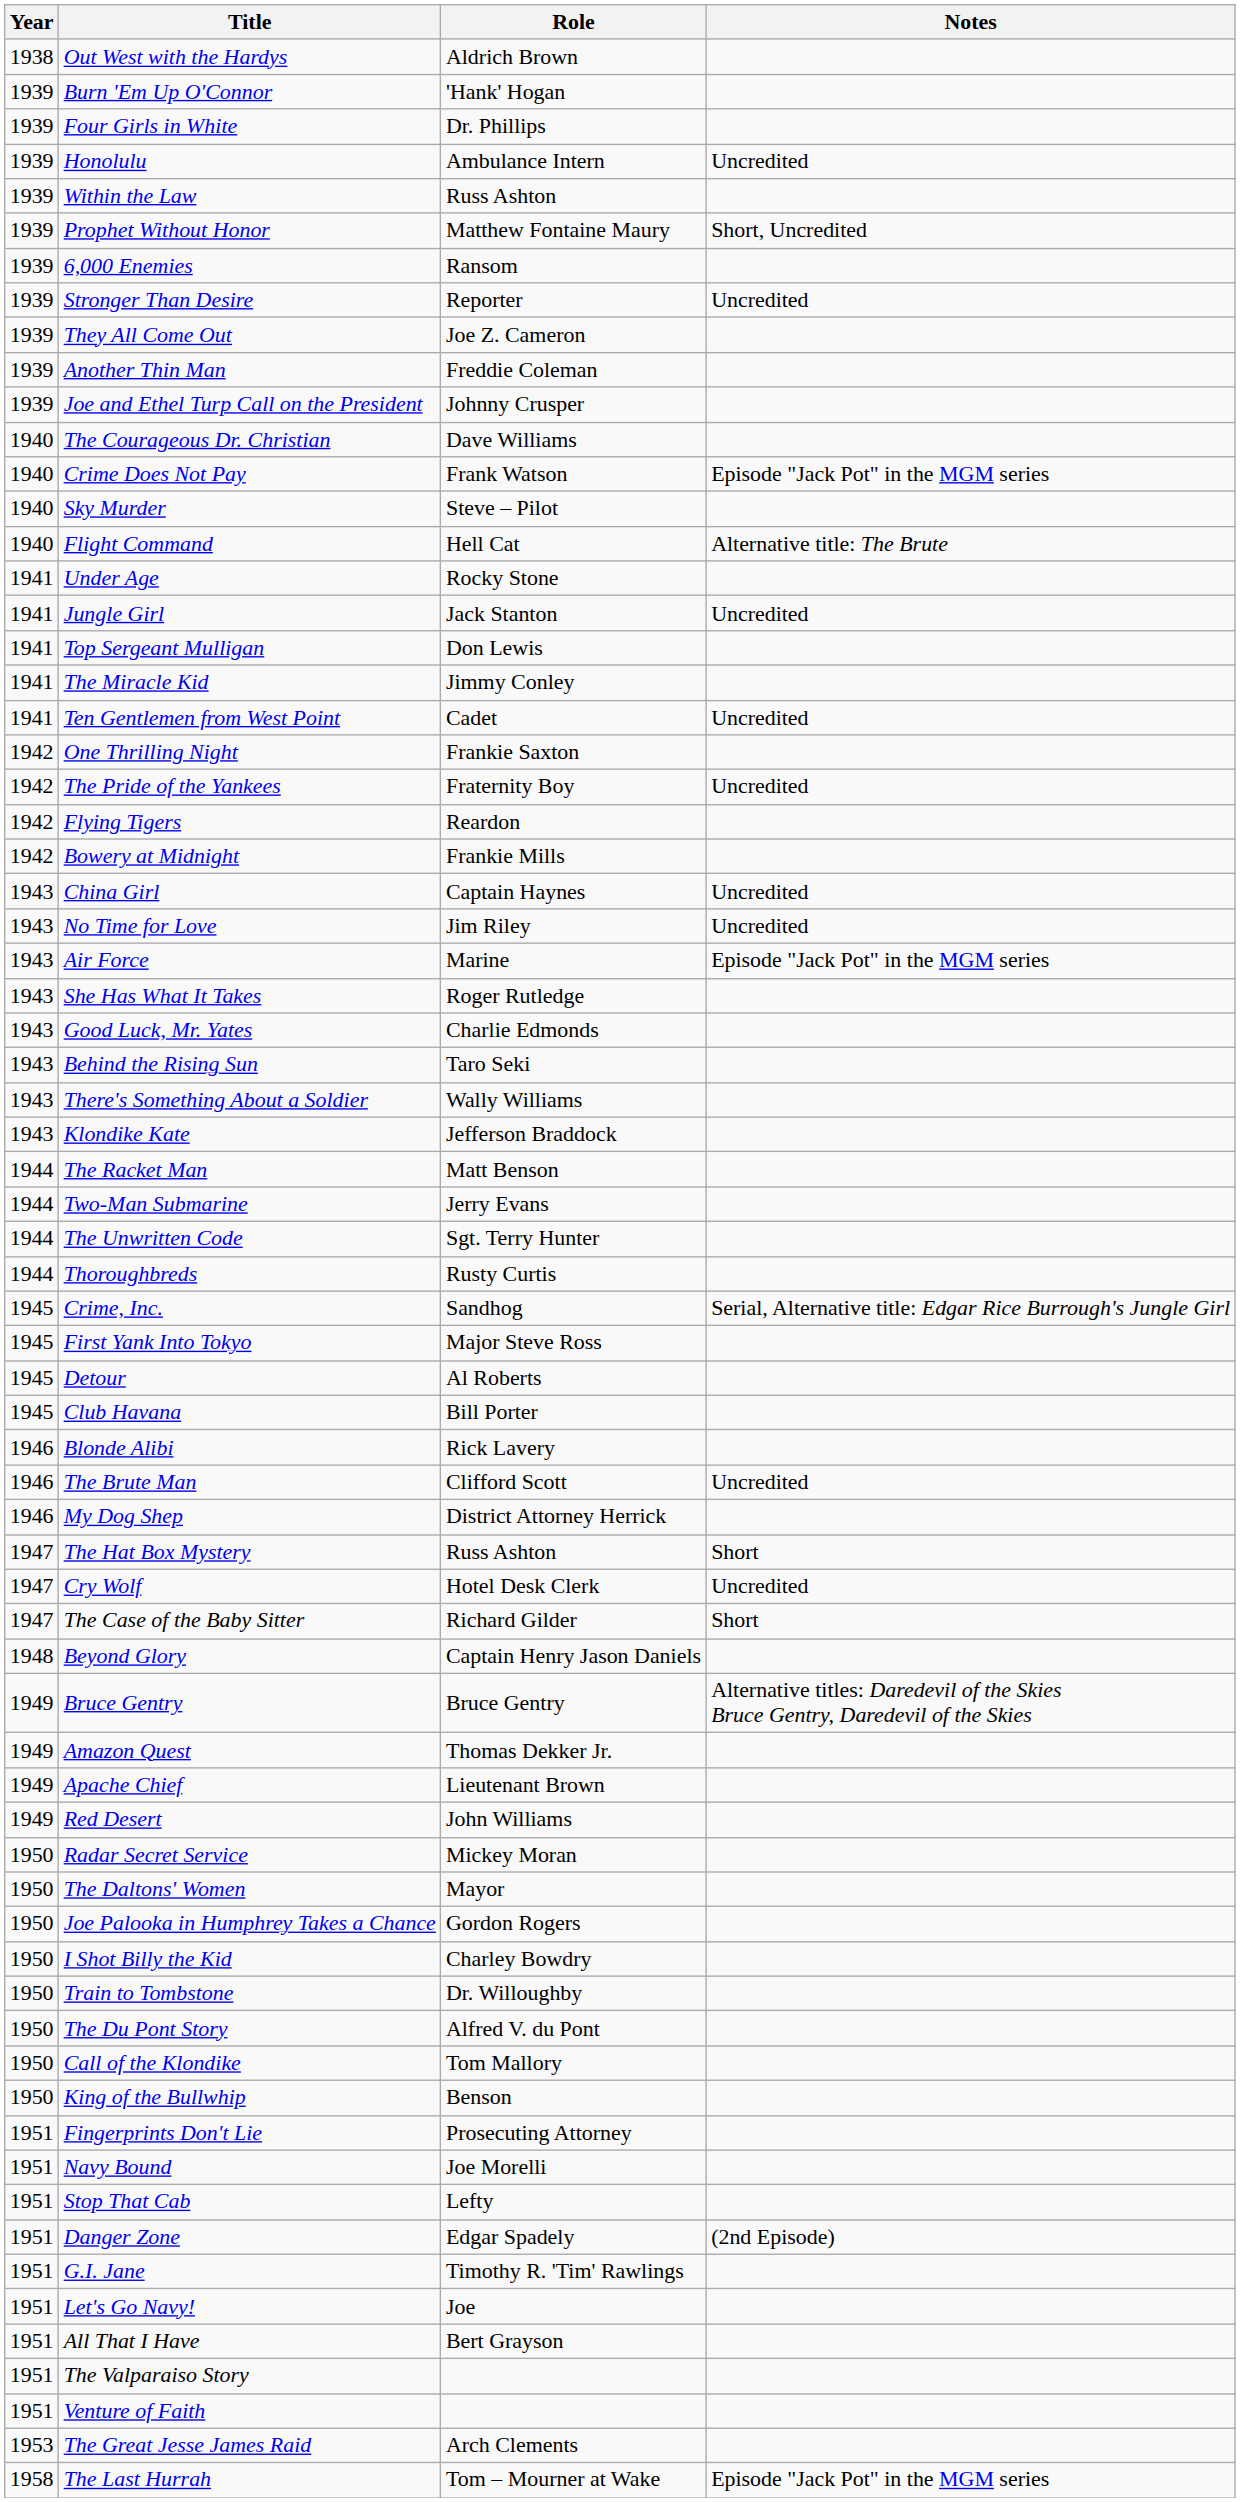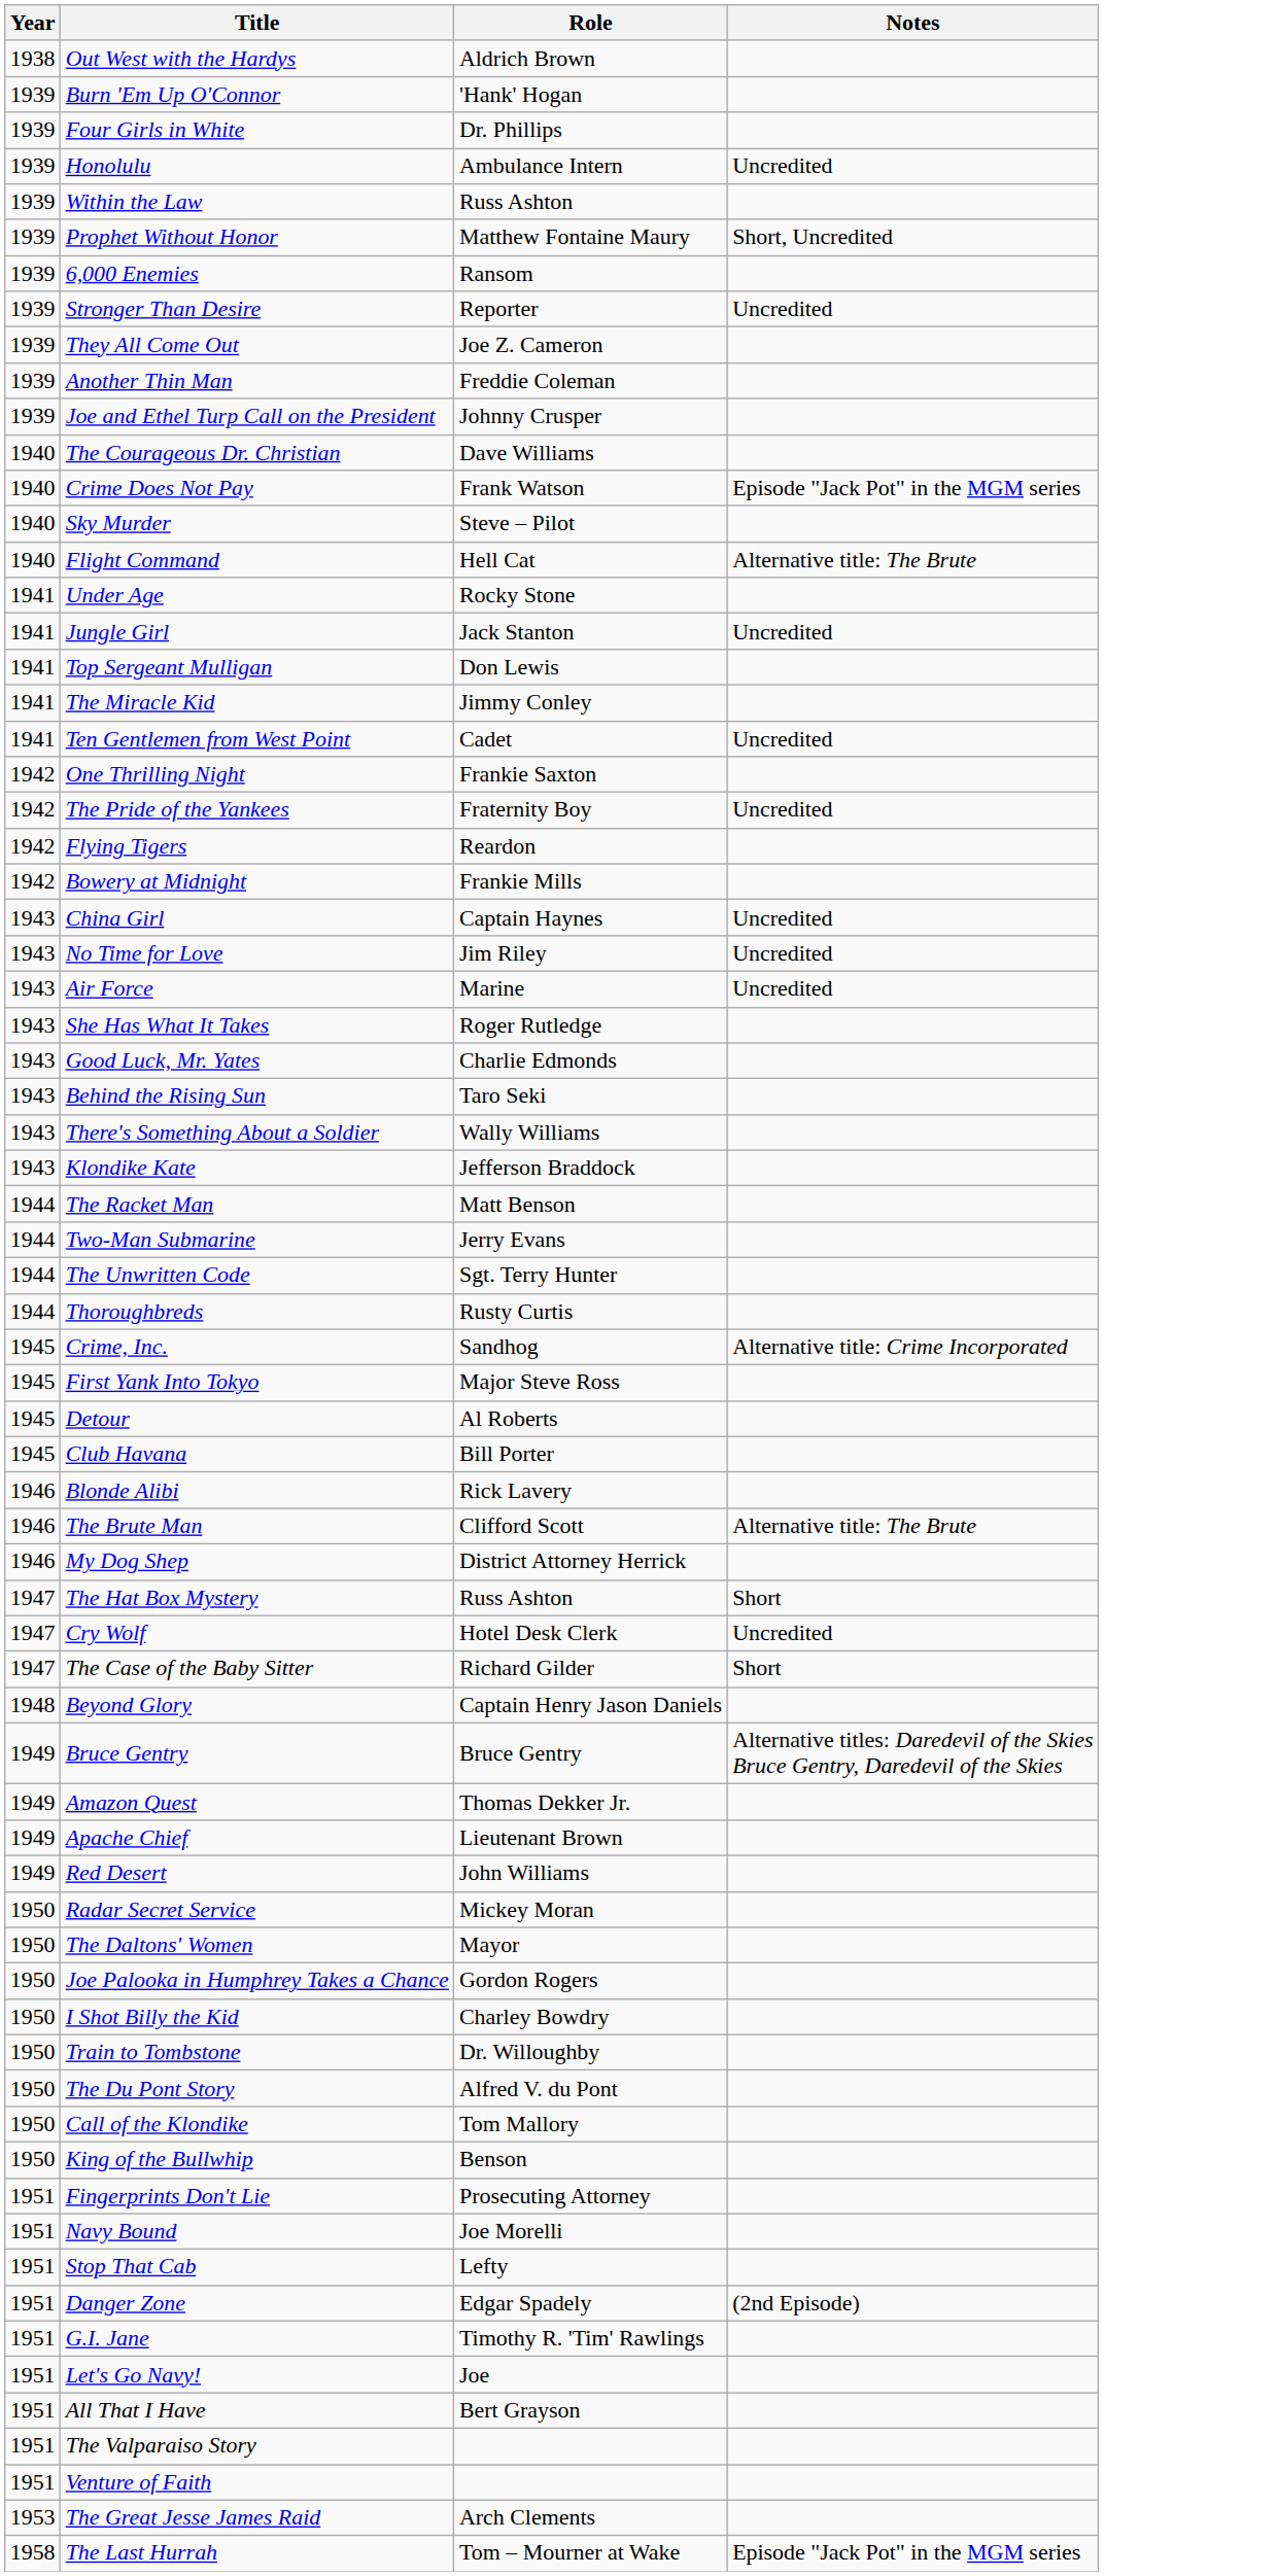 <table class="wikitable sortable">
 <tr>
 <th>Year</th>
 <th>Title</th>
 <th>Role</th>
 <th class="unsortable">Notes</th>
 </tr>
 <tr>
 <td>1938</td>
 <td><em><a href='#'>Out West with the Hardys</a></em></td>
 <td>Aldrich Brown</td>
 <td></td>
 </tr>
 <tr>
 <td>1939</td>
 <td><em><a href='#'>Burn 'Em Up O'Connor</a></em></td>
 <td>'Hank' Hogan</td>
 <td></td>
 </tr>
 <tr>
 <td>1939</td>
 <td><em><a href='#'>Four Girls in White</a></em></td>
 <td>Dr. Phillips</td>
 <td></td>
 </tr>
 <tr>
 <td>1939</td>
 <td><em><a href='#'>Honolulu</a></em></td>
 <td>Ambulance Intern</td>
 <td>Uncredited</td>
 </tr>
 <tr>
 <td>1939</td>
 <td><em><a href='#'>Within the Law</a></em></td>
 <td>Russ Ashton</td>
 <td></td>
 </tr>
 <tr>
 <td>1939</td>
 <td><em><a href='#'>Prophet Without Honor</a></em></td>
 <td>Matthew Fontaine Maury</td>
 <td>Short, Uncredited</td>
 </tr>
 <tr>
 <td>1939</td>
 <td><em><a href='#'>6,000 Enemies</a></em></td>
 <td>Ransom</td>
 <td></td>
 </tr>
 <tr>
 <td>1939</td>
 <td><em><a href='#'>Stronger Than Desire</a></em></td>
 <td>Reporter</td>
 <td>Uncredited</td>
 </tr>
 <tr>
 <td>1939</td>
 <td><em><a href='#'>They All Come Out</a></em></td>
 <td>Joe Z. Cameron</td>
 <td></td>
 </tr>
 <tr>
 <td>1939</td>
 <td><em><a href='#'>Another Thin Man</a></em></td>
 <td>Freddie Coleman</td>
 <td></td>
 </tr>
 <tr>
 <td>1939</td>
 <td><em><a href='#'>Joe and Ethel Turp Call on the President</a></em></td>
 <td>Johnny Crusper</td>
 <td></td>
 </tr>
 <tr>
 <td>1940</td>
 <td><em><a href='#'>The Courageous Dr. Christian</a></em></td>
 <td>Dave Williams</td>
 <td></td>
 </tr>
 <tr>
 <td>1940</td>
 <td><em><a href='#'>Crime Does Not Pay</a></em></td>
 <td>Frank Watson</td>
 <td>Episode "Jack Pot" in the <a href='#'>MGM</a> series</td>
 </tr>
 <tr>
 <td>1940</td>
 <td><em><a href='#'>Sky Murder</a></em></td>
 <td>Steve – Pilot</td>
 <td></td>
 </tr>
 <tr>
 <td>1940</td>
 <td><em><a href='#'>Flight Command</a></em></td>
 <td>Hell Cat</td>
 <td>Alternative title: <em>The Brute</em></td>
 </tr>
 <tr>
 <td>1941</td>
 <td><em><a href='#'>Under Age</a></em></td>
 <td>Rocky Stone</td>
 <td></td>
 </tr>
 <tr>
 <td>1941</td>
 <td><em><a href='#'>Jungle Girl</a></em></td>
 <td>Jack Stanton</td>
 <td>Uncredited</td>
 </tr>
 <tr>
 <td>1941</td>
 <td><em><a href='#'>Top Sergeant Mulligan</a></em></td>
 <td>Don Lewis</td>
 <td></td>
 </tr>
 <tr>
 <td>1941</td>
 <td><em><a href='#'>The Miracle Kid</a></em></td>
 <td>Jimmy Conley</td>
 <td></td>
 </tr>
 <tr>
 <td>1941</td>
 <td><em><a href='#'>Ten Gentlemen from West Point</a></em></td>
 <td>Cadet</td>
 <td>Uncredited</td>
 </tr>
 <tr>
 <td>1942</td>
 <td><em><a href='#'>One Thrilling Night</a></em></td>
 <td>Frankie Saxton</td>
 <td></td>
 </tr>
 <tr>
 <td>1942</td>
 <td><em><a href='#'>The Pride of the Yankees</a></em></td>
 <td>Fraternity Boy</td>
 <td>Uncredited</td>
 </tr>
 <tr>
 <td>1942</td>
 <td><em><a href='#'>Flying Tigers</a></em></td>
 <td>Reardon</td>
 <td></td>
 </tr>
 <tr>
 <td>1942</td>
 <td><em><a href='#'>Bowery at Midnight</a></em></td>
 <td>Frankie Mills</td>
 <td></td>
 </tr>
 <tr>
 <td>1943</td>
 <td><em><a href='#'>China Girl</a></em></td>
 <td>Captain Haynes</td>
 <td>Uncredited</td>
 </tr>
 <tr>
 <td>1943</td>
 <td><em><a href='#'>No Time for Love</a></em></td>
 <td>Jim Riley</td>
 <td>Uncredited</td>
 </tr>
 <tr>
 <td>1943</td>
 <td><em><a href='#'>Air Force</a></em></td>
 <td>Marine</td>
-<td>Episode "Jack Pot" in the <a href='#'>MGM</a> series</td>
+<td>Uncredited</td>
 </tr>
 <tr>
 <td>1943</td>
 <td><em><a href='#'>She Has What It Takes</a></em></td>
 <td>Roger Rutledge</td>
 <td></td>
 </tr>
 <tr>
 <td>1943</td>
 <td><em><a href='#'>Good Luck, Mr. Yates</a></em></td>
 <td>Charlie Edmonds</td>
 <td></td>
 </tr>
 <tr>
 <td>1943</td>
 <td><em><a href='#'>Behind the Rising Sun</a></em></td>
 <td>Taro Seki</td>
 <td></td>
 </tr>
 <tr>
 <td>1943</td>
 <td><em><a href='#'>There's Something About a Soldier</a></em></td>
 <td>Wally Williams</td>
 <td></td>
 </tr>
 <tr>
 <td>1943</td>
 <td><em><a href='#'>Klondike Kate</a></em></td>
 <td>Jefferson Braddock</td>
 <td></td>
 </tr>
 <tr>
 <td>1944</td>
 <td><em><a href='#'>The Racket Man</a></em></td>
 <td>Matt Benson</td>
 <td></td>
 </tr>
 <tr>
 <td>1944</td>
 <td><em><a href='#'>Two-Man Submarine</a></em></td>
 <td>Jerry Evans</td>
 <td></td>
 </tr>
 <tr>
 <td>1944</td>
 <td><em><a href='#'>The Unwritten Code</a></em></td>
 <td>Sgt. Terry Hunter</td>
 <td></td>
 </tr>
 <tr>
 <td>1944</td>
 <td><em><a href='#'>Thoroughbreds</a></em></td>
 <td>Rusty Curtis</td>
 <td></td>
 </tr>
 <tr>
 <td>1945</td>
 <td><em><a href='#'>Crime, Inc.</a></em></td>
 <td>Sandhog</td>
-<td>Serial, Alternative title: <em>Edgar Rice Burrough's Jungle Girl</em></td>
+<td>Alternative title: <em>Crime Incorporated</em></td>
 </tr>
 <tr>
 <td>1945</td>
 <td><em><a href='#'>First Yank Into Tokyo</a></em></td>
 <td>Major Steve Ross</td>
 <td></td>
 </tr>
 <tr>
 <td>1945</td>
 <td><em><a href='#'>Detour</a></em></td>
 <td>Al Roberts</td>
 <td></td>
 </tr>
 <tr>
 <td>1945</td>
 <td><em><a href='#'>Club Havana</a></em></td>
 <td>Bill Porter</td>
 <td></td>
 </tr>
 <tr>
 <td>1946</td>
 <td><em><a href='#'>Blonde Alibi</a></em></td>
 <td>Rick Lavery</td>
 <td></td>
 </tr>
 <tr>
 <td>1946</td>
 <td><em><a href='#'>The Brute Man</a></em></td>
 <td>Clifford Scott</td>
-<td>Uncredited</td>
+<td>Alternative title: <em>The Brute</em></td>
 </tr>
 <tr>
 <td>1946</td>
 <td><em><a href='#'>My Dog Shep</a></em></td>
 <td>District Attorney Herrick</td>
 <td></td>
 </tr>
 <tr>
 <td>1947</td>
 <td><em><a href='#'>The Hat Box Mystery</a></em></td>
 <td>Russ Ashton</td>
 <td>Short</td>
 </tr>
 <tr>
 <td>1947</td>
 <td><em><a href='#'>Cry Wolf</a></em></td>
 <td>Hotel Desk Clerk</td>
 <td>Uncredited</td>
 </tr>
 <tr>
 <td>1947</td>
 <td><em>The Case of the Baby Sitter</em></td>
 <td>Richard Gilder</td>
 <td>Short</td>
 </tr>
 <tr>
 <td>1948</td>
 <td><em><a href='#'>Beyond Glory</a></em></td>
 <td>Captain Henry Jason Daniels</td>
 <td></td>
 </tr>
 <tr>
 <td>1949</td>
 <td><em><a href='#'>Bruce Gentry</a></em></td>
 <td>Bruce Gentry</td>
 <td>Alternative titles: <em>Daredevil of the Skies</em><br><em>Bruce Gentry, Daredevil of the Skies</em></td>
 </tr>
 <tr>
 <td>1949</td>
 <td><em><a href='#'>Amazon Quest</a></em></td>
 <td>Thomas Dekker Jr.</td>
 <td></td>
 </tr>
 <tr>
 <td>1949</td>
 <td><em><a href='#'>Apache Chief</a></em></td>
 <td>Lieutenant Brown</td>
 <td></td>
 </tr>
 <tr>
 <td>1949</td>
 <td><em><a href='#'>Red Desert</a></em></td>
 <td>John Williams</td>
 <td></td>
 </tr>
 <tr>
 <td>1950</td>
 <td><em><a href='#'>Radar Secret Service</a></em></td>
 <td>Mickey Moran</td>
 <td></td>
 </tr>
 <tr>
 <td>1950</td>
 <td><em><a href='#'>The Daltons' Women</a></em></td>
 <td>Mayor</td>
 <td></td>
 </tr>
 <tr>
 <td>1950</td>
 <td><em><a href='#'>Joe Palooka in Humphrey Takes a Chance</a></em></td>
 <td>Gordon Rogers</td>
 <td></td>
 </tr>
 <tr>
 <td>1950</td>
 <td><em><a href='#'>I Shot Billy the Kid</a></em></td>
 <td>Charley Bowdry</td>
 <td></td>
 </tr>
 <tr>
 <td>1950</td>
 <td><em><a href='#'>Train to Tombstone</a></em></td>
 <td>Dr. Willoughby</td>
 <td></td>
 </tr>
 <tr>
 <td>1950</td>
 <td><em><a href='#'>The Du Pont Story</a></em></td>
 <td>Alfred V. du Pont</td>
 <td></td>
 </tr>
 <tr>
 <td>1950</td>
 <td><em><a href='#'>Call of the Klondike</a></em></td>
 <td>Tom Mallory</td>
 <td></td>
 </tr>
 <tr>
 <td>1950</td>
 <td><em><a href='#'>King of the Bullwhip</a></em></td>
 <td>Benson</td>
 <td></td>
 </tr>
 <tr>
 <td>1951</td>
 <td><em><a href='#'>Fingerprints Don't Lie</a></em></td>
 <td>Prosecuting Attorney</td>
 <td></td>
 </tr>
 <tr>
 <td>1951</td>
 <td><em><a href='#'>Navy Bound</a></em></td>
 <td>Joe Morelli</td>
 <td></td>
 </tr>
 <tr>
 <td>1951</td>
 <td><em><a href='#'>Stop That Cab</a></em></td>
 <td>Lefty</td>
 <td></td>
 </tr>
 <tr>
 <td>1951</td>
 <td><em><a href='#'>Danger Zone</a></em></td>
 <td>Edgar Spadely</td>
 <td>(2nd Episode)</td>
 </tr>
 <tr>
 <td>1951</td>
 <td><em><a href='#'>G.I. Jane</a></em></td>
 <td>Timothy R. 'Tim' Rawlings</td>
 <td></td>
 </tr>
 <tr>
 <td>1951</td>
 <td><em><a href='#'>Let's Go Navy!</a></em></td>
 <td>Joe</td>
 <td></td>
 </tr>
 <tr>
 <td>1951</td>
 <td><em>All That I Have</em></td>
 <td>Bert Grayson</td>
 <td></td>
 </tr>
 <tr>
 <td>1951</td>
 <td><em>The Valparaiso Story</em></td>
 <td></td>
 <td></td>
 </tr>
 <tr>
 <td>1951</td>
 <td><em><a href='#'>Venture of Faith</a></em></td>
 <td></td>
 <td></td>
 </tr>
 <tr>
 <td>1953</td>
 <td><em><a href='#'>The Great Jesse James Raid</a></em></td>
 <td>Arch Clements</td>
 <td></td>
 </tr>
 <tr>
 <td>1958</td>
 <td><em><a href='#'>The Last Hurrah</a></em></td>
 <td>Tom – Mourner at Wake</td>
 <td>Episode "Jack Pot" in the <a href='#'>MGM</a> series</td>
 </tr>
 </table>
